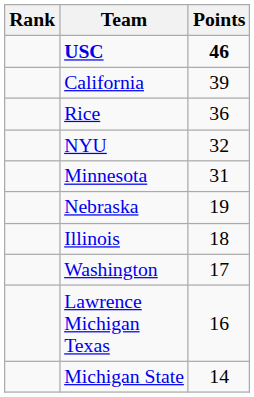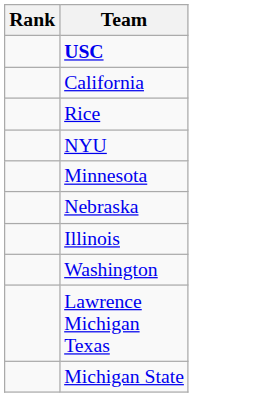 <table class="wikitable sortable" style="text-align:center">
 <tr>
 <th>Rank</th>
 <th>Team</th>
-<th>Points</th>
 </tr>
 <tr>
 <td></td>
 <td align=left><strong><a href='#'>USC</a></strong></td>
-<td><strong>46</strong></td>
 </tr>
 <tr>
 <td></td>
 <td align=left><a href='#'>California</a></td>
-<td>39</td>
 </tr>
 <tr>
 <td></td>
 <td align=left><a href='#'>Rice</a></td>
-<td>36</td>
 </tr>
 <tr>
 <td></td>
 <td align=left><a href='#'>NYU</a></td>
-<td>32</td>
 </tr>
 <tr>
 <td></td>
 <td align=left><a href='#'>Minnesota</a></td>
-<td>31</td>
 </tr>
 <tr>
 <td></td>
 <td align=left><a href='#'>Nebraska</a></td>
-<td>19</td>
 </tr>
 <tr>
 <td></td>
 <td align=left><a href='#'>Illinois</a></td>
-<td>18</td>
 </tr>
 <tr>
 <td></td>
 <td align=left><a href='#'>Washington</a></td>
-<td>17</td>
 </tr>
 <tr>
 <td></td>
 <td align=left><a href='#'>Lawrence</a><br><a href='#'>Michigan</a><br><a href='#'>Texas</a></td>
-<td>16</td>
 </tr>
 <tr>
 <td></td>
 <td align=left><a href='#'>Michigan State</a></td>
-<td>14</td>
 </tr>
 </table>
